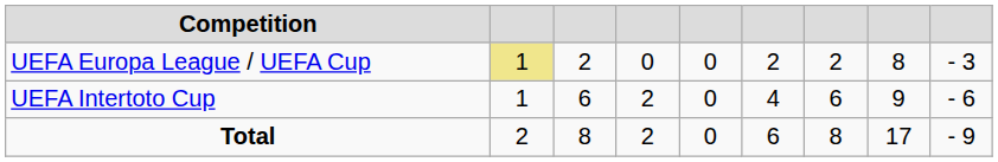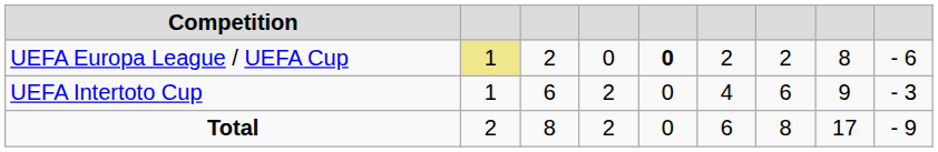 <table class="wikitable" style="text-align: center;">
 <tr>
 <th style="width:320px; background:#dcdcdc;">Competition</th>
 <th style="width:35px; background:#dcdcdc;"></th>
 <th style="width:35px; background:#dcdcdc;"></th>
 <th style="width:35px; background:#dcdcdc;"></th>
 <th style="width:35px; background:#dcdcdc;"></th>
 <th style="width:35px; background:#dcdcdc;"></th>
 <th style="width:35px; background:#dcdcdc;"></th>
 <th style="width:35px; background:#dcdcdc;"></th>
 <th style="width:35px; background:#dcdcdc;"></th>
 </tr>
 <tr>
 <td align="left"><a href='#'>UEFA Europa League</a> / <a href='#'>UEFA Cup</a></td>
 <td style="background: khaki;">1</td>
 <td>2</td>
 <td>0</td>
-<td>0</td>
+<td><strong>0</strong></td>
 <td>2</td>
 <td>2</td>
 <td>8</td>
-<td>- 3</td>
+<td>- 6</td>
 </tr>
 <tr>
 <td align="left"><a href='#'>UEFA Intertoto Cup</a></td>
 <td>1</td>
 <td>6</td>
 <td>2</td>
 <td>0</td>
 <td>4</td>
 <td>6</td>
 <td>9</td>
-<td>- 6</td>
+<td>- 3</td>
 </tr>
 <tr>
 <td><strong>Total</strong></td>
 <td>2</td>
 <td>8</td>
 <td>2</td>
 <td>0</td>
 <td>6</td>
 <td>8</td>
 <td>17</td>
 <td>- 9</td>
 </tr>
 </table>
